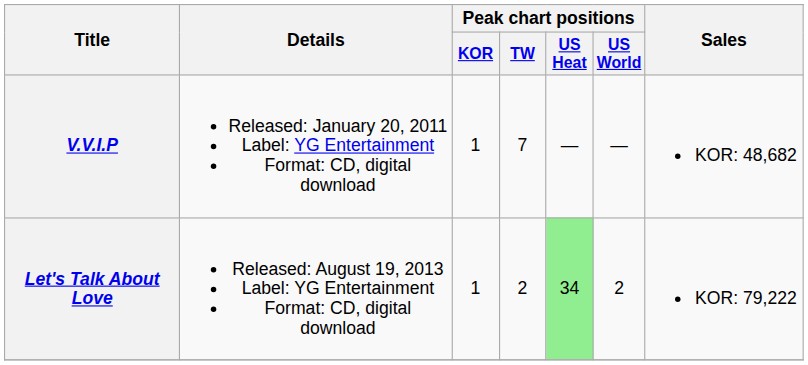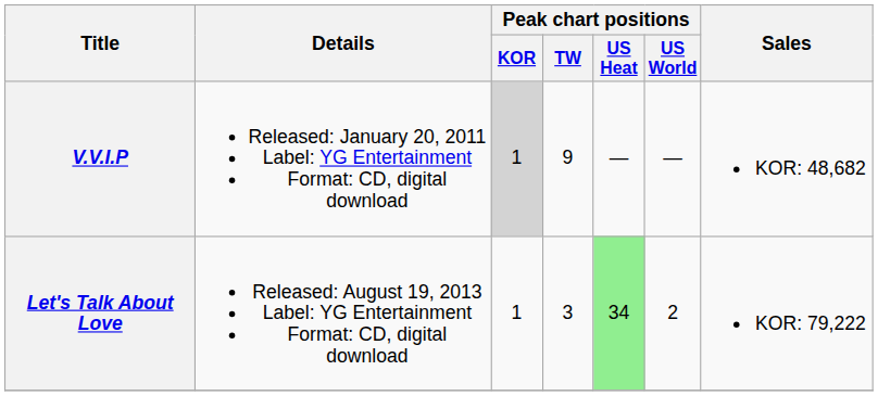 <table class="wikitable plainrowheaders" style="text-align:center;">
 <tr>
 <th rowspan="2" style="width:9.5em;">Title</th>
 <th rowspan="2" style="width:15em;">Details</th>
 <th colspan="4">Peak chart positions</th>
 <th rowspan="2" style="width:8.5em;">Sales</th>
 </tr>
 <tr>
 <th scope="col" style="width:2.5em;font-size:90%;"><a href='#'>KOR</a><br></th>
 <th scope="col" style="width:2.5em;font-size:90%;"><a href='#'>TW</a><br></th>
 <th scope="col" style="width:2.5em;font-size:90%;"><a href='#'>US Heat</a><br></th>
 <th scope="col" style="width:2.5em;font-size:90%;"><a href='#'>US World</a><br></th>
 </tr>
 <tr>
 <th scope="row"><em><a href='#'>V.V.I.P</a></em></th>
 <td><br><ul><li>Released: January 20, 2011</li><li>Label: <a href='#'>YG Entertainment</a></li><li>Format: CD, digital download</li></ul></td>
-<td>1</td>
-<td>7</td>
+<td style="background: lightgrey;">1</td>
+<td>9</td>
 <td>—</td>
 <td>—</td>
 <td><br><ul><li>KOR: 48,682</li></ul></td>
 </tr>
 <tr>
 <th scope="row"><em><a href='#'>Let's Talk About Love</a></em></th>
 <td><br><ul><li>Released: August 19, 2013</li><li>Label: YG Entertainment</li><li>Format: CD, digital download</li></ul></td>
 <td>1</td>
-<td>2</td>
+<td>3</td>
 <td style="background: lightgreen;">34</td>
 <td>2</td>
 <td><br><ul><li>KOR: 79,222</li></ul></td>
 </tr>
 <tr>
 </tr>
 </table>
